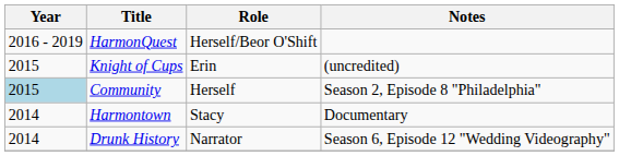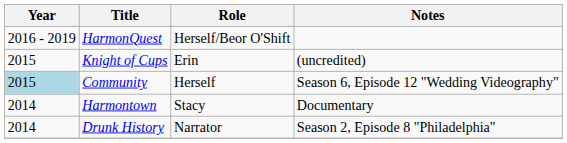 <table class="wikitable sortable">
 <tr>
 <th>Year</th>
 <th>Title</th>
 <th>Role</th>
 <th class="unsortable">Notes</th>
 </tr>
 <tr>
 <td>2016 - 2019</td>
 <td><em><a href='#'>HarmonQuest</a></em></td>
 <td>Herself/Beor O'Shift</td>
 <td></td>
 </tr>
 <tr>
 <td>2015</td>
 <td><em><a href='#'>Knight of Cups</a></em></td>
 <td>Erin</td>
 <td>(uncredited)</td>
 </tr>
 <tr>
 <td style="background: lightblue;">2015</td>
 <td><em><a href='#'>Community</a></em></td>
 <td>Herself</td>
-<td>Season 2, Episode 8 "Philadelphia"</td>
+<td>Season 6, Episode 12 "Wedding Videography"</td>
 </tr>
 <tr>
 <td>2014</td>
 <td><em><a href='#'>Harmontown</a></em></td>
 <td>Stacy</td>
 <td>Documentary</td>
 </tr>
 <tr>
 <td>2014</td>
 <td><em><a href='#'>Drunk History</a></em></td>
 <td>Narrator</td>
-<td>Season 6, Episode 12 "Wedding Videography"</td>
+<td>Season 2, Episode 8 "Philadelphia"</td>
 </tr>
 <tr>
 </tr>
 </table>
